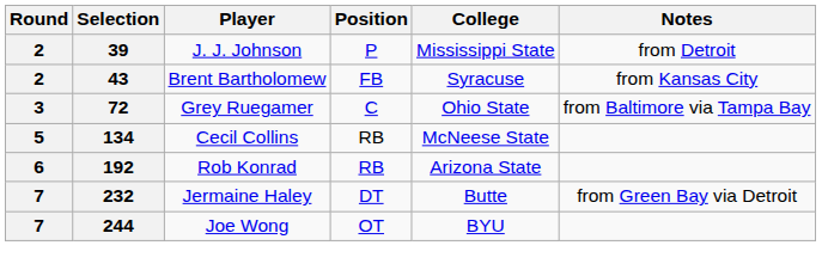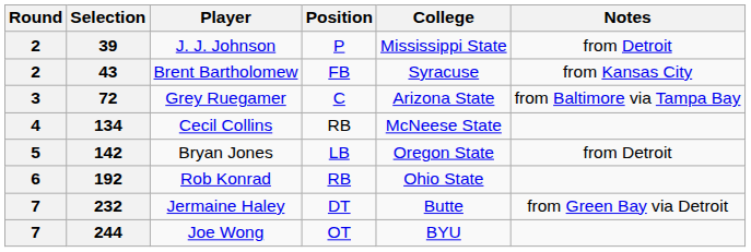 <table class="wikitable" style="text-align:center">
 <tr>
 <th>Round</th>
 <th>Selection</th>
 <th>Player</th>
 <th>Position</th>
 <th>College</th>
 <th>Notes</th>
 </tr>
 <tr>
 <th>2</th>
 <th>39</th>
 <td><a href='#'>J. J. Johnson</a></td>
 <td><a href='#'>P</a></td>
 <td><a href='#'>Mississippi State</a></td>
 <td>from <a href='#'>Detroit</a></td>
 </tr>
 <tr>
 <th>2</th>
 <th>43</th>
 <td><a href='#'>Brent Bartholomew</a></td>
 <td><a href='#'>FB</a></td>
 <td><a href='#'>Syracuse</a></td>
 <td>from <a href='#'>Kansas City</a></td>
 </tr>
 <tr>
 <th>3</th>
 <th>72</th>
 <td><a href='#'>Grey Ruegamer</a></td>
 <td><a href='#'>C</a></td>
-<td><a href='#'>Ohio State</a></td>
+<td><a href='#'>Arizona State</a></td>
 <td>from <a href='#'>Baltimore</a> via <a href='#'>Tampa Bay</a></td>
 </tr>
 <tr>
-<th>5</th>
+<th>4</th>
 <th>134</th>
 <td><a href='#'>Cecil Collins</a></td>
 <td>RB</td>
 <td><a href='#'>McNeese State</a></td>
 <td></td>
 </tr>
 <tr>
+<th>5</th>
+<th>142</th>
+<td>Bryan Jones</td>
+<td><a href='#'>LB</a></td>
+<td><a href='#'>Oregon State</a></td>
+<td>from Detroit</td>
+</tr>
+<tr>
 <th>6</th>
 <th>192</th>
 <td><a href='#'>Rob Konrad</a></td>
 <td><a href='#'>RB</a></td>
-<td><a href='#'>Arizona State</a></td>
+<td><a href='#'>Ohio State</a></td>
 <td></td>
 </tr>
 <tr>
 <th>7</th>
 <th>232</th>
 <td><a href='#'>Jermaine Haley</a></td>
 <td><a href='#'>DT</a></td>
 <td><a href='#'>Butte</a></td>
 <td>from <a href='#'>Green Bay</a> via Detroit</td>
 </tr>
 <tr>
 <th>7</th>
 <th>244</th>
 <td><a href='#'>Joe Wong</a></td>
 <td><a href='#'>OT</a></td>
 <td><a href='#'>BYU</a></td>
 <td></td>
 </tr>
 </table>
